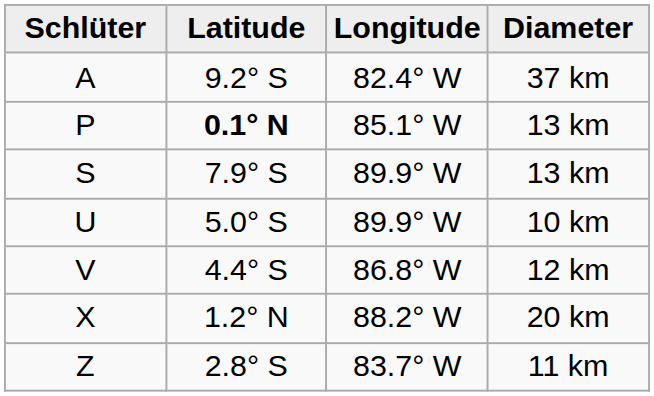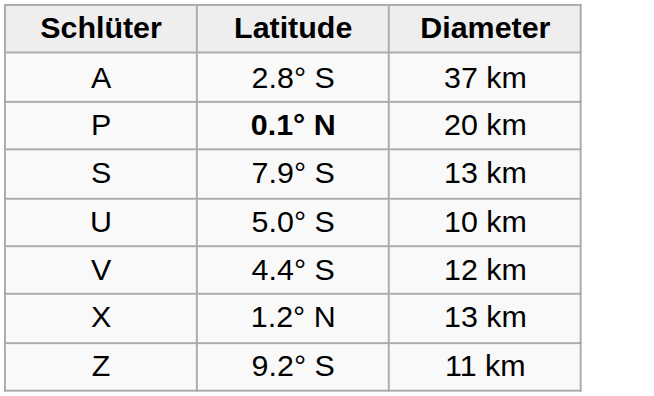 <table class="wikitable">
 <tr>
 <th width="25%" style="background:#eeeeee;">Schlüter</th>
 <th width="25%" style="background:#eeeeee;">Latitude</th>
-<th width="25%" style="background:#eeeeee;">Longitude</th>
 <th width="25%" style="background:#eeeeee;">Diameter</th>
 </tr>
 <tr>
 <td align="center">A</td>
-<td align="center">9.2° S</td>
-<td align="center">82.4° W</td>
+<td align="center">2.8° S</td>
 <td align="center">37 km</td>
 </tr>
 <tr>
 <td align="center">P</td>
 <td align="center"><strong>0.1° N</strong></td>
-<td align="center">85.1° W</td>
-<td align="center">13 km</td>
+<td align="center">20 km</td>
 </tr>
 <tr>
 <td align="center">S</td>
 <td align="center">7.9° S</td>
-<td align="center">89.9° W</td>
 <td align="center">13 km</td>
 </tr>
 <tr>
 <td align="center">U</td>
 <td align="center">5.0° S</td>
-<td align="center">89.9° W</td>
 <td align="center">10 km</td>
 </tr>
 <tr>
 <td align="center">V</td>
 <td align="center">4.4° S</td>
-<td align="center">86.8° W</td>
 <td align="center">12 km</td>
 </tr>
 <tr>
 <td align="center">X</td>
 <td align="center">1.2° N</td>
-<td align="center">88.2° W</td>
-<td align="center">20 km</td>
+<td align="center">13 km</td>
 </tr>
 <tr>
 <td align="center">Z</td>
-<td align="center">2.8° S</td>
-<td align="center">83.7° W</td>
+<td align="center">9.2° S</td>
 <td align="center">11 km</td>
 </tr>
 </table>
